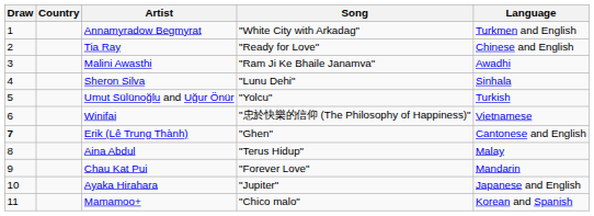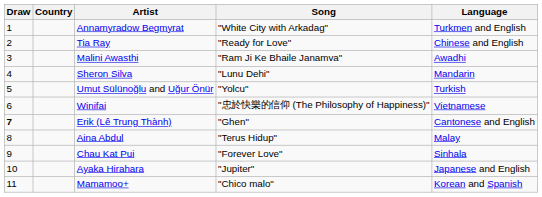 <table class="sortable wikitable">
 <tr>
 <th>Draw</th>
 <th>Country</th>
 <th>Artist</th>
 <th>Song</th>
 <th>Language</th>
 </tr>
 <tr>
 <td>1</td>
 <td></td>
 <td><a href='#'>Annamyradow Begmyrat</a></td>
 <td>"White City with Arkadag"</td>
 <td><a href='#'>Turkmen</a> and English</td>
 </tr>
 <tr>
 <td>2</td>
 <td></td>
 <td><a href='#'>Tia Ray</a></td>
 <td>"Ready for Love"</td>
 <td><a href='#'>Chinese</a> and English</td>
 </tr>
 <tr>
 <td>3</td>
 <td></td>
 <td><a href='#'>Malini Awasthi</a></td>
 <td>"Ram Ji Ke Bhaile Janamva"</td>
 <td><a href='#'>Awadhi</a></td>
 </tr>
 <tr>
 <td>4</td>
 <td></td>
 <td><a href='#'>Sheron Silva</a></td>
 <td>"Lunu Dehi"</td>
-<td><a href='#'>Sinhala</a></td>
+<td><a href='#'>Mandarin</a></td>
 </tr>
 <tr>
 <td>5</td>
 <td></td>
 <td><a href='#'>Umut Sülünoğlu</a> and <a href='#'>Uğur Önür</a></td>
 <td>"Yolcu"</td>
 <td><a href='#'>Turkish</a></td>
 </tr>
 <tr>
 <td>6</td>
 <td></td>
 <td><a href='#'>Winifai</a></td>
 <td>"忠於快樂的信仰 (The Philosophy of Happiness)"</td>
 <td><a href='#'>Vietnamese</a></td>
 </tr>
 <tr>
 <td><strong>7</strong></td>
 <td></td>
 <td><a href='#'>Erik (Lê Trung Thành)</a></td>
 <td>"Ghen"</td>
 <td><a href='#'>Cantonese</a> and English</td>
 </tr>
 <tr>
 <td>8</td>
 <td></td>
 <td><a href='#'>Aina Abdul</a></td>
 <td>"Terus Hidup"</td>
 <td><a href='#'>Malay</a></td>
 </tr>
 <tr>
 <td>9</td>
 <td></td>
 <td><a href='#'>Chau Kat Pui</a></td>
 <td>"Forever Love"</td>
-<td><a href='#'>Mandarin</a></td>
+<td><a href='#'>Sinhala</a></td>
 </tr>
 <tr>
 <td>10</td>
 <td></td>
 <td><a href='#'>Ayaka Hirahara</a></td>
 <td>"Jupiter"</td>
 <td><a href='#'>Japanese</a> and English</td>
 </tr>
 <tr>
 <td>11</td>
 <td></td>
 <td><a href='#'>Mamamoo+</a></td>
 <td>"Chico malo"</td>
 <td><a href='#'>Korean</a> and <a href='#'>Spanish</a></td>
 </tr>
 </table>
